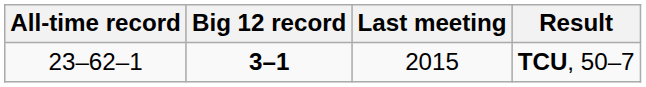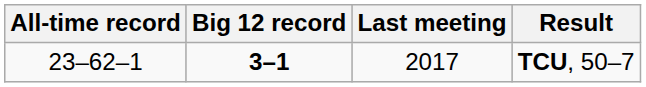 <table class="wikitable">
 <tr style="text-align:center;">
 <th>All-time record</th>
 <th>Big 12 record</th>
 <th>Last meeting</th>
 <th>Result</th>
 </tr>
 <tr style="text-align:center;">
 <td>23–62–1</td>
 <td><strong>3–1</strong></td>
-<td>2015</td>
+<td>2017</td>
 <td><strong>TCU</strong>, 50–7</td>
 </tr>
 </table>
